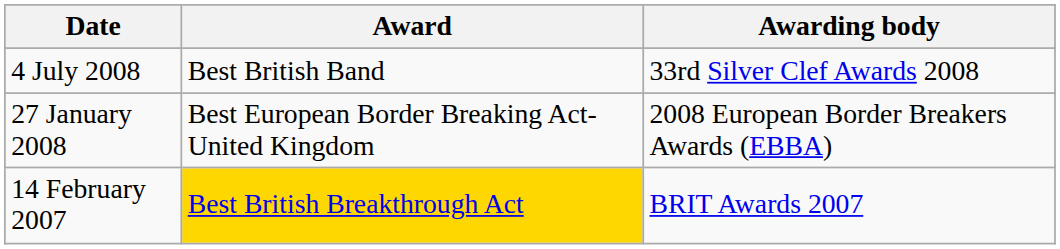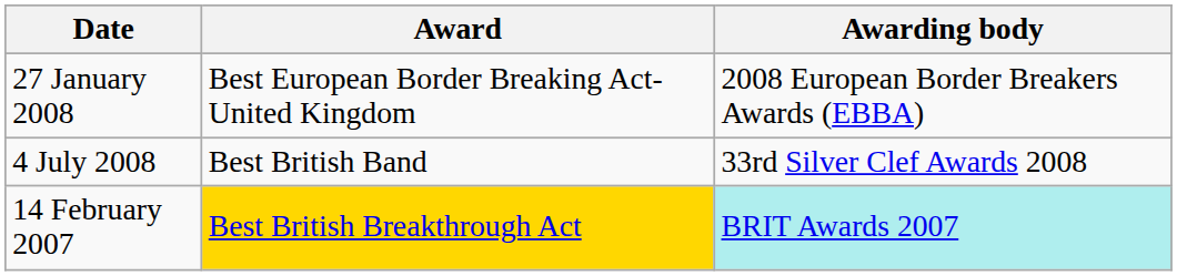 <table class="wikitable">
 <tr>
 <th>Date</th>
 <th>Award</th>
 <th>Awarding body</th>
 </tr>
 <tr>
+<td>27 January 2008</td>
+<td>Best European Border Breaking Act- United Kingdom</td>
+<td>2008 European Border Breakers Awards (<a href='#'>EBBA</a>)</td>
+</tr>
+<tr>
 <td>4 July 2008</td>
 <td>Best British Band</td>
 <td>33rd <a href='#'>Silver Clef Awards</a> 2008</td>
 </tr>
 <tr>
-<td>27 January 2008</td>
-<td>Best European Border Breaking Act- United Kingdom</td>
-<td>2008 European Border Breakers Awards (<a href='#'>EBBA</a>)</td>
-</tr>
-<tr>
 <td>14 February 2007</td>
 <td style="background: gold;"><a href='#'>Best British Breakthrough Act</a></td>
-<td><a href='#'>BRIT Awards 2007</a></td>
+<td style="background: paleturquoise;"><a href='#'>BRIT Awards 2007</a></td>
 </tr>
 </table>
